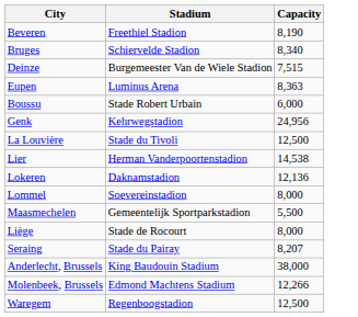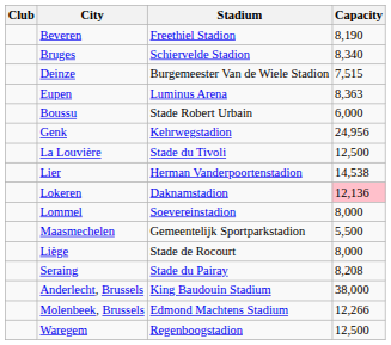 <table class="wikitable sortable">
 <tr>
+<th>Club</th>
 <th>City</th>
 <th>Stadium</th>
 <th>Capacity</th>
 </tr>
 <tr>
+<td></td>
 <td><a href='#'>Beveren</a></td>
 <td><a href='#'>Freethiel Stadion</a></td>
 <td>8,190</td>
 </tr>
 <tr>
+<td></td>
 <td><a href='#'>Bruges</a></td>
 <td><a href='#'>Schiervelde Stadion</a></td>
 <td>8,340</td>
 </tr>
 <tr>
+<td></td>
 <td><a href='#'>Deinze</a></td>
 <td>Burgemeester Van de Wiele Stadion</td>
 <td>7,515</td>
 </tr>
 <tr>
+<td></td>
 <td><a href='#'>Eupen</a></td>
 <td><a href='#'>Luminus Arena</a></td>
 <td>8,363</td>
 </tr>
 <tr>
+<td></td>
 <td><a href='#'>Boussu</a></td>
 <td>Stade Robert Urbain</td>
 <td>6,000</td>
 </tr>
 <tr>
+<td></td>
 <td><a href='#'>Genk</a></td>
 <td><a href='#'>Kehrwegstadion</a></td>
 <td>24,956</td>
 </tr>
 <tr>
+<td></td>
 <td><a href='#'>La Louvière</a></td>
 <td><a href='#'>Stade du Tivoli</a></td>
 <td>12,500</td>
 </tr>
 <tr>
+<td></td>
 <td><a href='#'>Lier</a></td>
 <td><a href='#'>Herman Vanderpoortenstadion</a></td>
 <td>14,538</td>
 </tr>
 <tr>
+<td></td>
 <td><a href='#'>Lokeren</a></td>
 <td><a href='#'>Daknamstadion</a></td>
-<td>12,136</td>
+<td style="background: pink;">12,136</td>
 </tr>
 <tr>
+<td></td>
 <td><a href='#'>Lommel</a></td>
 <td><a href='#'>Soevereinstadion</a></td>
 <td>8,000</td>
 </tr>
 <tr>
+<td></td>
 <td><a href='#'>Maasmechelen</a></td>
 <td>Gemeentelijk Sportparkstadion</td>
 <td>5,500</td>
 </tr>
 <tr>
+<td></td>
 <td><a href='#'>Liège</a></td>
 <td>Stade de Rocourt</td>
 <td>8,000</td>
 </tr>
 <tr>
+<td></td>
 <td><a href='#'>Seraing</a></td>
 <td><a href='#'>Stade du Pairay</a></td>
-<td>8,207</td>
+<td>8,208</td>
 </tr>
 <tr>
+<td></td>
 <td><a href='#'>Anderlecht</a>, <a href='#'>Brussels</a></td>
 <td><a href='#'>King Baudouin Stadium</a></td>
 <td>38,000</td>
 </tr>
 <tr>
+<td></td>
 <td><a href='#'>Molenbeek</a>, <a href='#'>Brussels</a></td>
 <td><a href='#'>Edmond Machtens Stadium</a></td>
 <td>12,266</td>
 </tr>
 <tr>
+<td></td>
 <td><a href='#'>Waregem</a></td>
 <td><a href='#'>Regenboogstadion</a></td>
 <td>12,500</td>
 </tr>
 </table>
